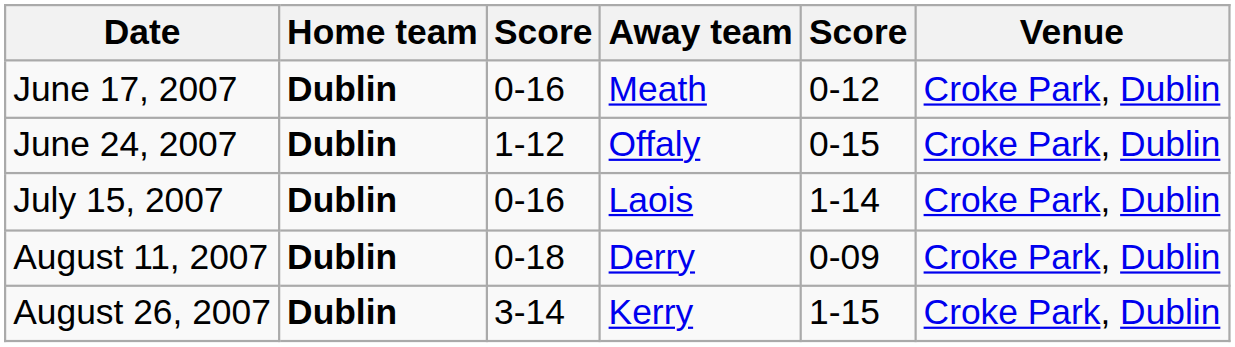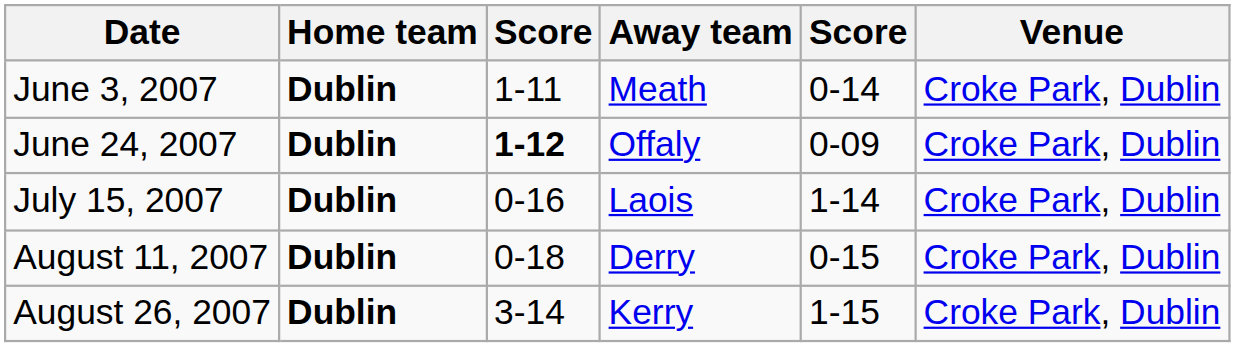 <table class="wikitable">
 <tr>
 <th>Date</th>
 <th>Home team</th>
 <th>Score</th>
 <th>Away team</th>
 <th>Score</th>
 <th>Venue</th>
 </tr>
 <tr>
-<td>June 17, 2007</td>
+<td>June 3, 2007</td>
 <td><strong>Dublin</strong></td>
-<td>0-16</td>
+<td>1-11</td>
 <td><a href='#'>Meath</a></td>
-<td>0-12</td>
+<td>0-14</td>
 <td><a href='#'>Croke Park</a>, <a href='#'>Dublin</a></td>
 </tr>
 <tr>
 <td>June 24, 2007</td>
 <td><strong>Dublin</strong></td>
-<td>1-12</td>
+<td><strong>1-12</strong></td>
 <td><a href='#'>Offaly</a></td>
-<td>0-15</td>
+<td>0-09</td>
 <td><a href='#'>Croke Park</a>, <a href='#'>Dublin</a></td>
 </tr>
 <tr>
 <td>July 15, 2007</td>
 <td><strong>Dublin</strong></td>
 <td>0-16</td>
 <td><a href='#'>Laois</a></td>
 <td>1-14</td>
 <td><a href='#'>Croke Park</a>, <a href='#'>Dublin</a></td>
 </tr>
 <tr>
 <td>August 11, 2007</td>
 <td><strong>Dublin</strong></td>
 <td>0-18</td>
 <td><a href='#'>Derry</a></td>
-<td>0-09</td>
+<td>0-15</td>
 <td><a href='#'>Croke Park</a>, <a href='#'>Dublin</a></td>
 </tr>
 <tr>
 <td>August 26, 2007</td>
 <td><strong>Dublin</strong></td>
 <td>3-14</td>
 <td><a href='#'>Kerry</a></td>
 <td>1-15</td>
 <td><a href='#'>Croke Park</a>, <a href='#'>Dublin</a></td>
 </tr>
 </table>
